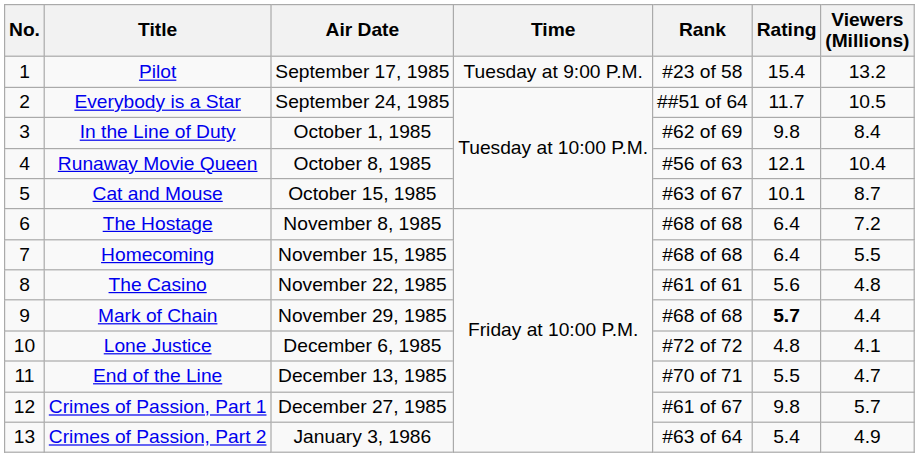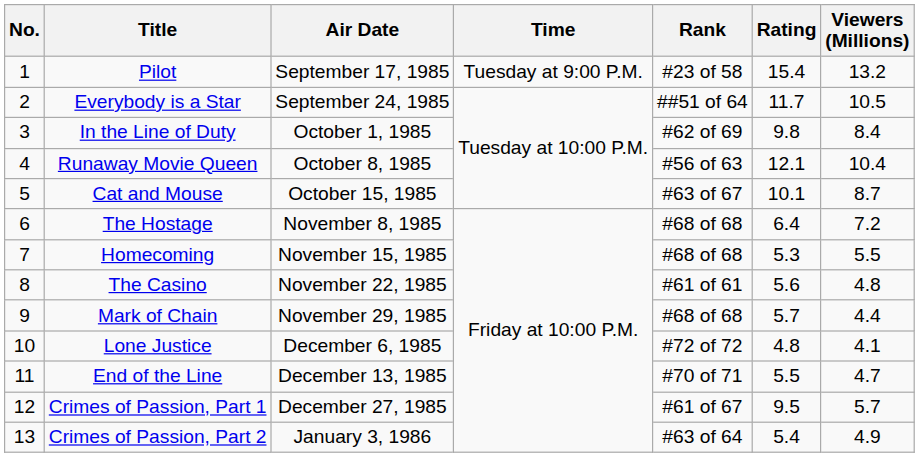 <table class="wikitable" style="text-align:center">
 <tr>
 <th>No.</th>
 <th>Title</th>
 <th>Air Date</th>
 <th>Time</th>
 <th>Rank</th>
 <th>Rating</th>
 <th>Viewers <br> (Millions)</th>
 </tr>
 <tr>
 <td>1</td>
 <td><a href='#'>Pilot</a></td>
 <td>September 17, 1985</td>
 <td style="text-align:center;" rowspan="1">Tuesday at 9:00 P.M.</td>
 <td>#23 of 58</td>
 <td>15.4</td>
 <td>13.2</td>
 </tr>
 <tr>
 <td>2</td>
 <td><a href='#'>Everybody is a Star</a></td>
 <td>September 24, 1985</td>
 <td style="text-align:center;" rowspan="4">Tuesday at 10:00 P.M.</td>
 <td>##51 of 64</td>
 <td>11.7</td>
 <td>10.5</td>
 </tr>
 <tr>
 <td>3</td>
 <td><a href='#'>In the Line of Duty</a></td>
 <td>October 1, 1985</td>
 <td>#62 of 69</td>
 <td>9.8</td>
 <td>8.4</td>
 </tr>
 <tr>
 <td>4</td>
 <td><a href='#'>Runaway Movie Queen</a></td>
 <td>October 8, 1985</td>
 <td>#56 of 63</td>
 <td>12.1</td>
 <td>10.4</td>
 </tr>
 <tr>
 <td>5</td>
 <td><a href='#'>Cat and Mouse</a></td>
 <td>October 15, 1985</td>
 <td>#63 of 67</td>
 <td>10.1</td>
 <td>8.7</td>
 </tr>
 <tr>
 <td>6</td>
 <td><a href='#'>The Hostage</a></td>
 <td>November 8, 1985</td>
 <td style="text-align:center;" rowspan="9">Friday at 10:00 P.M.</td>
 <td>#68 of 68</td>
 <td>6.4</td>
 <td>7.2</td>
 </tr>
 <tr>
 <td>7</td>
 <td><a href='#'>Homecoming</a></td>
 <td>November 15, 1985</td>
 <td>#68 of 68</td>
-<td>6.4</td>
+<td>5.3</td>
 <td>5.5</td>
 </tr>
 <tr>
 <td>8</td>
 <td><a href='#'>The Casino</a></td>
 <td>November 22, 1985</td>
 <td>#61 of 61</td>
 <td>5.6</td>
 <td>4.8</td>
 </tr>
 <tr>
 <td>9</td>
 <td><a href='#'>Mark of Chain</a></td>
 <td>November 29, 1985</td>
 <td>#68 of 68</td>
-<td><strong>5.7</strong></td>
+<td>5.7</td>
 <td>4.4</td>
 </tr>
 <tr>
 <td>10</td>
 <td><a href='#'>Lone Justice</a></td>
 <td>December 6, 1985</td>
 <td>#72 of 72</td>
 <td>4.8</td>
 <td>4.1</td>
 </tr>
 <tr>
 <td>11</td>
 <td><a href='#'>End of the Line</a></td>
 <td>December 13, 1985</td>
 <td>#70 of 71</td>
 <td>5.5</td>
 <td>4.7</td>
 </tr>
 <tr>
 <td>12</td>
 <td><a href='#'>Crimes of Passion, Part 1</a></td>
 <td>December 27, 1985</td>
 <td>#61 of 67</td>
-<td>9.8</td>
+<td>9.5</td>
 <td>5.7</td>
 </tr>
 <tr>
 <td>13</td>
 <td><a href='#'>Crimes of Passion, Part 2</a></td>
 <td>January 3, 1986</td>
 <td>#63 of 64</td>
 <td>5.4</td>
 <td>4.9</td>
 </tr>
 </table>
